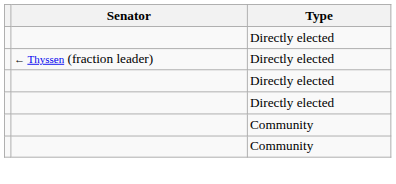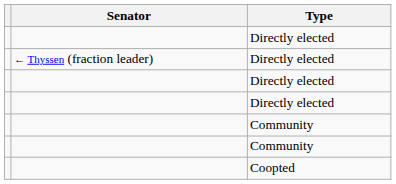 <table class="sortable wikitable" style="text-align:left; font-size:90%">
 <tr>
 <th></th>
 <th width="250">Senator</th>
 <th width="150">Type</th>
 </tr>
 <tr>
 <td></td>
 <td align=left></td>
 <td>Directly elected</td>
 </tr>
 <tr>
 <td></td>
 <td align=left> <small>← <a href='#'>Thyssen</a></small> (fraction leader)</td>
 <td>Directly elected</td>
 </tr>
 <tr>
 <td></td>
 <td align=left></td>
 <td>Directly elected</td>
 </tr>
 <tr>
 <td></td>
 <td align=left></td>
 <td>Directly elected</td>
 </tr>
 <tr>
 <td></td>
 <td align=left></td>
 <td>Community</td>
 </tr>
 <tr>
 <td></td>
 <td align=left></td>
 <td>Community</td>
 </tr>
+<tr>
+<td></td>
+<td align=left></td>
+<td>Coopted</td>
+</tr>
 </table>
